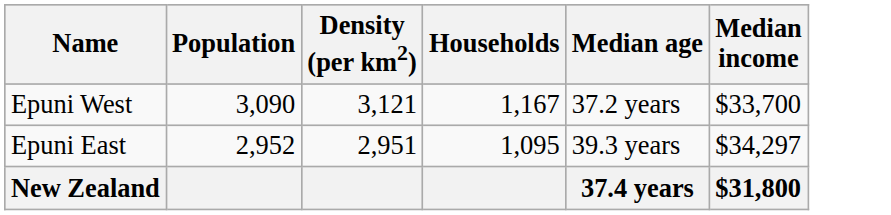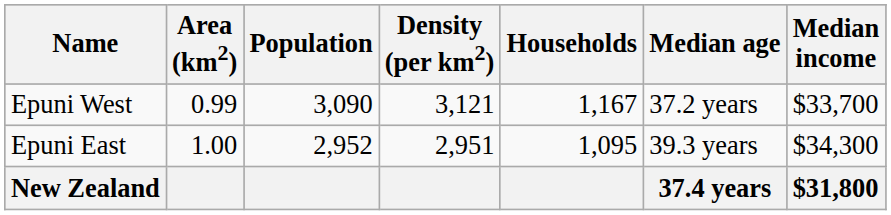 <table class="wikitable">
 <tr>
 <th>Name</th>
+<th>Area<br>(km<sup>2</sup>)</th>
 <th>Population</th>
 <th>Density<br>(per km<sup>2</sup>)</th>
 <th>Households</th>
 <th>Median age</th>
 <th>Median<br>income</th>
 </tr>
 <tr>
 <td>Epuni West</td>
+<td style="text-align:right;">0.99</td>
 <td style="text-align:right;">3,090</td>
 <td style="text-align:right;">3,121</td>
 <td style="text-align:right;">1,167</td>
 <td>37.2 years</td>
 <td>$33,700</td>
 </tr>
 <tr>
 <td>Epuni East</td>
+<td style="text-align:right;">1.00</td>
 <td style="text-align:right;">2,952</td>
 <td style="text-align:right;">2,951</td>
 <td style="text-align:right;">1,095</td>
 <td>39.3 years</td>
-<td>$34,297</td>
+<td>$34,300</td>
 </tr>
 <tr>
 <th>New Zealand</th>
+<th></th>
 <th></th>
 <th></th>
 <th></th>
 <th>37.4 years</th>
 <th style="text-align:left;">$31,800</th>
 </tr>
 </table>
